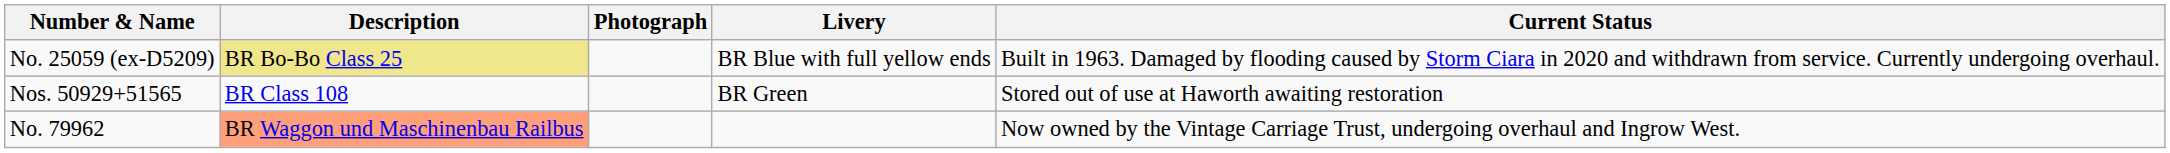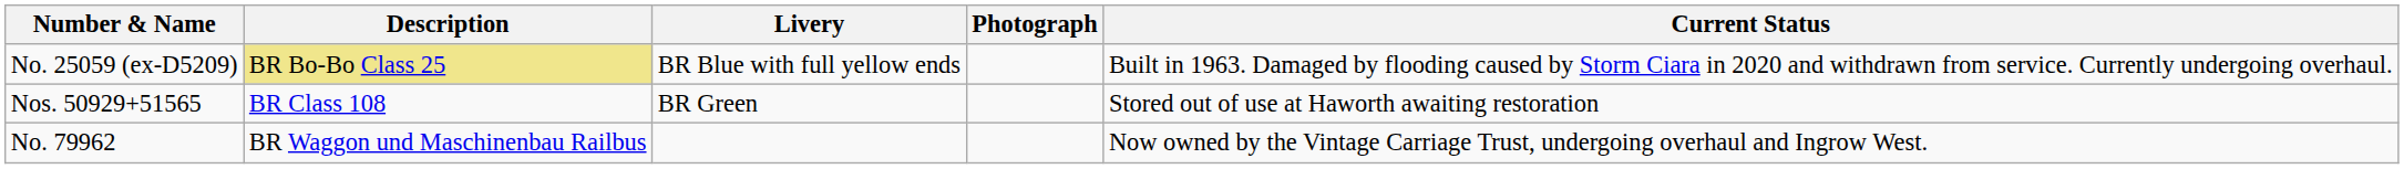 <table class="wikitable">
 <tr>
 <th>Number & Name</th>
 <th>Description</th>
+<th>Livery</th>
 <th>Photograph</th>
-<th>Livery</th>
 <th>Current Status</th>
 </tr>
 <tr>
 <td>No. 25059 (ex-D5209)</td>
 <td style="background: khaki;">BR Bo-Bo <a href='#'>Class 25</a></td>
+<td>BR Blue with full yellow ends</td>
 <td></td>
-<td>BR Blue with full yellow ends</td>
 <td>Built in 1963. Damaged by flooding caused by <a href='#'>Storm Ciara</a> in 2020 and withdrawn from service. Currently undergoing overhaul.</td>
 </tr>
 <tr>
 <td>Nos. 50929+51565</td>
 <td><a href='#'>BR Class 108</a></td>
+<td>BR Green</td>
 <td></td>
-<td>BR Green</td>
 <td>Stored out of use at Haworth awaiting restoration</td>
 </tr>
 <tr>
 <td>No. 79962</td>
-<td style="background: lightsalmon;">BR <a href='#'>Waggon und Maschinenbau Railbus</a></td>
+<td>BR <a href='#'>Waggon und Maschinenbau Railbus</a></td>
 <td></td>
 <td></td>
 <td>Now owned by the Vintage Carriage Trust, undergoing overhaul and Ingrow West.</td>
 </tr>
 </table>
